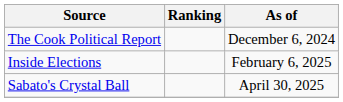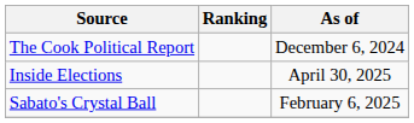 <table class="wikitable" style=text-align:center>
 <tr>
 <th>Source</th>
 <th>Ranking</th>
 <th>As of</th>
 </tr>
 <tr>
 <td align=left><a href='#'>The Cook Political Report</a></td>
 <td></td>
 <td>December 6, 2024</td>
 </tr>
 <tr>
 <td align="left"><a href='#'>Inside Elections</a></td>
 <td></td>
-<td>February 6, 2025</td>
+<td>April 30, 2025</td>
 </tr>
 <tr>
 <td align="left"><a href='#'>Sabato's Crystal Ball</a></td>
 <td></td>
-<td>April 30, 2025</td>
+<td>February 6, 2025</td>
 </tr>
 <tr>
 </tr>
 </table>
